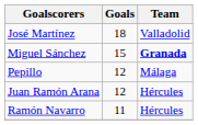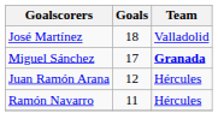 <table class="wikitable sortable" class="wikitable">
 <tr style="background:#ccc; text-align:center;">
 <th>Goalscorers</th>
 <th>Goals</th>
 <th>Team</th>
 </tr>
 <tr>
 <td> <a href='#'>José Martínez</a></td>
 <td style="text-align:center;">18</td>
 <td><a href='#'>Valladolid</a></td>
 </tr>
 <tr>
 <td> <a href='#'>Miguel Sánchez</a></td>
-<td style="text-align:center;">15</td>
+<td style="text-align:center;">17</td>
 <td><strong><a href='#'>Granada</a></strong></td>
-</tr>
-<tr>
-<td> <a href='#'>Pepillo</a></td>
-<td style="text-align:center;">12</td>
-<td><a href='#'>Málaga</a></td>
 </tr>
 <tr>
 <td> <a href='#'>Juan Ramón Arana</a></td>
 <td style="text-align:center;">12</td>
 <td><a href='#'>Hércules</a></td>
 </tr>
 <tr>
 <td> <a href='#'>Ramón Navarro</a></td>
 <td style="text-align:center;">11</td>
 <td><a href='#'>Hércules</a></td>
 </tr>
 <tr>
 </tr>
 </table>
